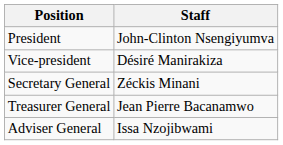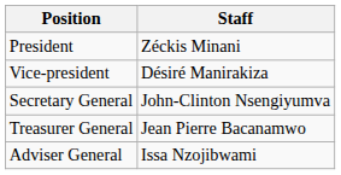 <table class=wikitable>
 <tr>
 <th>Position</th>
 <th>Staff</th>
 </tr>
 <tr>
 <td>President</td>
-<td>John-Clinton Nsengiyumva</td>
+<td>Zéckis Minani</td>
 </tr>
 <tr>
 <td>Vice-president</td>
 <td>Désiré Manirakiza</td>
 </tr>
 <tr>
 <td>Secretary General</td>
-<td>Zéckis Minani</td>
+<td>John-Clinton Nsengiyumva</td>
 </tr>
 <tr>
 <td>Treasurer General</td>
 <td>Jean Pierre Bacanamwo</td>
 </tr>
 <tr>
 <td>Adviser General</td>
 <td>Issa Nzojibwami</td>
 </tr>
 </table>
